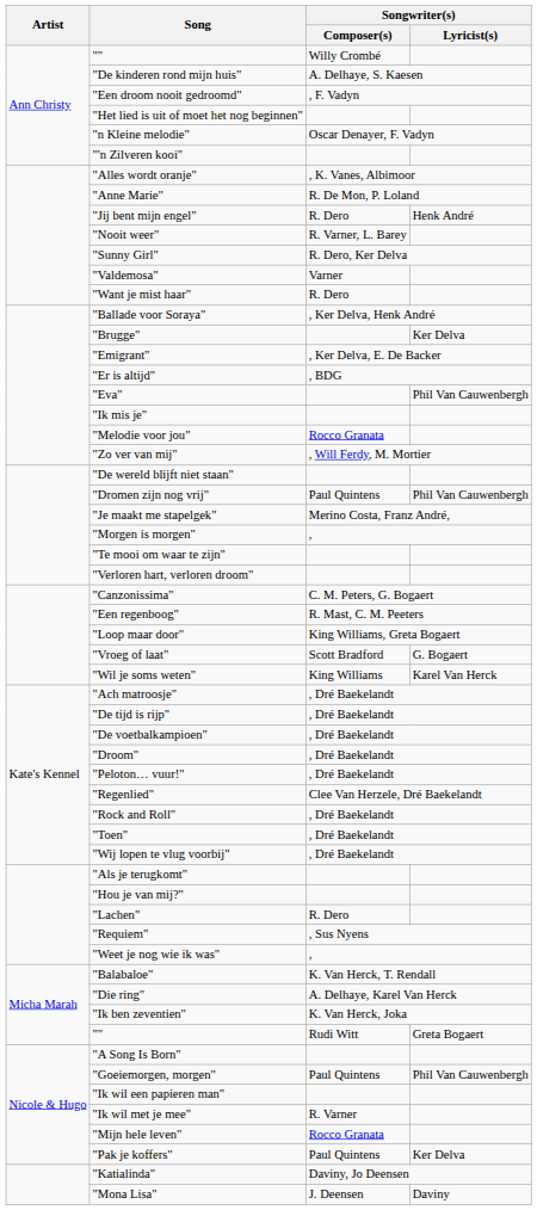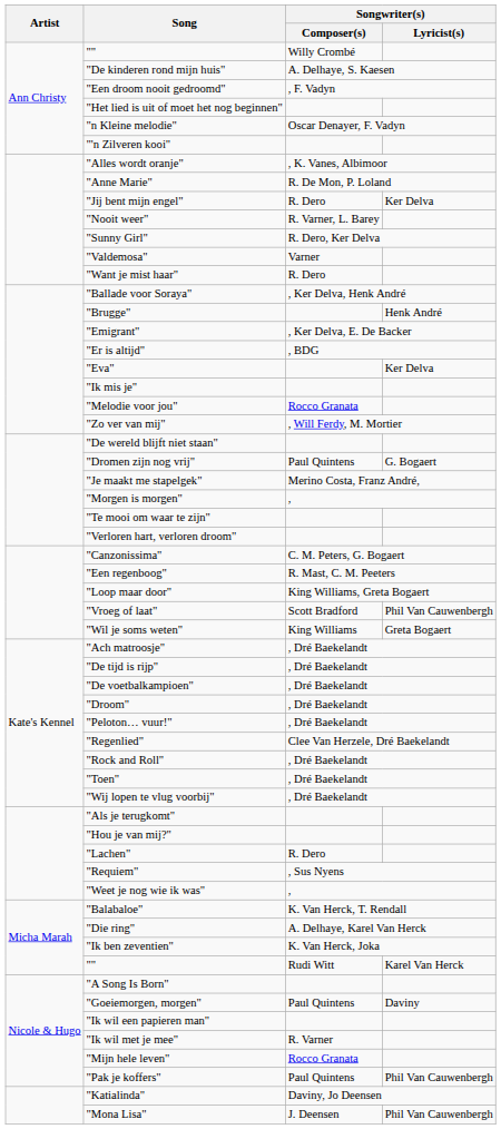 <table class="sortable wikitable" style="margin: 1em auto 1em auto">
 <tr>
 <th rowspan="2">Artist</th>
 <th rowspan="2">Song</th>
 <th colspan="2">Songwriter(s)</th>
 </tr>
 <tr>
 <th>Composer(s)</th>
 <th>Lyricist(s)</th>
 </tr>
 <tr>
 <td rowspan="6"><a href='#'>Ann Christy</a></td>
 <td>""</td>
 <td>Willy Crombé</td>
 <td></td>
 </tr>
 <tr>
 <td>"De kinderen rond mijn huis"</td>
 <td colspan="2">A. Delhaye, S. Kaesen</td>
 </tr>
 <tr>
 <td>"Een droom nooit gedroomd"</td>
 <td colspan="2">, F. Vadyn</td>
 </tr>
 <tr>
 <td>"Het lied is uit of moet het nog beginnen"</td>
 <td></td>
 <td></td>
 </tr>
 <tr>
 <td>"n Kleine melodie"</td>
 <td colspan="2">Oscar Denayer, F. Vadyn</td>
 </tr>
 <tr>
 <td>"'n Zilveren kooi"</td>
 <td></td>
 <td></td>
 </tr>
 <tr>
 <td rowspan="7"></td>
 <td>"Alles wordt oranje"</td>
 <td colspan="2">, K. Vanes, Albimoor</td>
 </tr>
 <tr>
 <td>"Anne Marie"</td>
 <td colspan="2">R. De Mon, P. Loland</td>
 </tr>
 <tr>
 <td>"Jij bent mijn engel"</td>
 <td>R. Dero</td>
-<td>Henk André</td>
+<td>Ker Delva</td>
 </tr>
 <tr>
 <td>"Nooit weer"</td>
 <td>R. Varner, L. Barey</td>
 <td></td>
 </tr>
 <tr>
 <td>"Sunny Girl"</td>
 <td colspan="2">R. Dero, Ker Delva</td>
 </tr>
 <tr>
 <td>"Valdemosa"</td>
 <td>Varner</td>
 <td></td>
 </tr>
 <tr>
 <td>"Want je mist haar"</td>
 <td>R. Dero</td>
 <td></td>
 </tr>
 <tr>
 <td rowspan="8"></td>
 <td>"Ballade voor Soraya"</td>
 <td colspan="2">, Ker Delva, Henk André</td>
 </tr>
 <tr>
 <td>"Brugge"</td>
 <td></td>
-<td>Ker Delva</td>
+<td>Henk André</td>
 </tr>
 <tr>
 <td>"Emigrant"</td>
 <td colspan="2">, Ker Delva, E. De Backer</td>
 </tr>
 <tr>
 <td>"Er is altijd"</td>
 <td colspan="2">, BDG</td>
 </tr>
 <tr>
 <td>"Eva"</td>
 <td></td>
-<td>Phil Van Cauwenbergh</td>
+<td>Ker Delva</td>
 </tr>
 <tr>
 <td>"Ik mis je"</td>
 <td></td>
 <td></td>
 </tr>
 <tr>
 <td>"Melodie voor jou"</td>
 <td><a href='#'>Rocco Granata</a></td>
 <td></td>
 </tr>
 <tr>
 <td>"Zo ver van mij"</td>
 <td colspan="2">, <a href='#'>Will Ferdy</a>, M. Mortier</td>
 </tr>
 <tr>
 <td rowspan="6"></td>
 <td>"De wereld blijft niet staan"</td>
 <td></td>
 <td></td>
 </tr>
 <tr>
 <td>"Dromen zijn nog vrij"</td>
 <td>Paul Quintens</td>
-<td>Phil Van Cauwenbergh</td>
+<td>G. Bogaert</td>
 </tr>
 <tr>
 <td>"Je maakt me stapelgek"</td>
 <td colspan="2">Merino Costa, Franz André, </td>
 </tr>
 <tr>
 <td>"Morgen is morgen"</td>
 <td colspan="2">, </td>
 </tr>
 <tr>
 <td>"Te mooi om waar te zijn"</td>
 <td></td>
 <td></td>
 </tr>
 <tr>
 <td>"Verloren hart, verloren droom"</td>
 <td></td>
 <td></td>
 </tr>
 <tr>
 <td rowspan="5"></td>
 <td>"Canzonissima"</td>
 <td colspan="2">C. M. Peters, G. Bogaert</td>
 </tr>
 <tr>
 <td>"Een regenboog"</td>
 <td colspan="2">R. Mast, C. M. Peeters</td>
 </tr>
 <tr>
 <td>"Loop maar door"</td>
 <td colspan="2">King Williams, Greta Bogaert</td>
 </tr>
 <tr>
 <td>"Vroeg of laat"</td>
 <td>Scott Bradford</td>
-<td>G. Bogaert</td>
+<td>Phil Van Cauwenbergh</td>
 </tr>
 <tr>
 <td>"Wil je soms weten"</td>
 <td>King Williams</td>
-<td>Karel Van Herck</td>
+<td>Greta Bogaert</td>
 </tr>
 <tr>
 <td rowspan="9">Kate's Kennel</td>
 <td>"Ach matroosje"</td>
 <td colspan="2">, Dré Baekelandt</td>
 </tr>
 <tr>
 <td>"De tijd is rijp"</td>
 <td colspan="2">, Dré Baekelandt</td>
 </tr>
 <tr>
 <td>"De voetbalkampioen"</td>
 <td colspan="2">, Dré Baekelandt</td>
 </tr>
 <tr>
 <td>"Droom"</td>
 <td colspan="2">, Dré Baekelandt</td>
 </tr>
 <tr>
 <td>"Peloton… vuur!"</td>
 <td colspan="2">, Dré Baekelandt</td>
 </tr>
 <tr>
 <td>"Regenlied"</td>
 <td colspan="2">Clee Van Herzele, Dré Baekelandt</td>
 </tr>
 <tr>
 <td>"Rock and Roll"</td>
 <td colspan="2">, Dré Baekelandt</td>
 </tr>
 <tr>
 <td>"Toen"</td>
 <td colspan="2">, Dré Baekelandt</td>
 </tr>
 <tr>
 <td>"Wij lopen te vlug voorbij"</td>
 <td colspan="2">, Dré Baekelandt</td>
 </tr>
 <tr>
 <td rowspan="5"></td>
 <td>"Als je terugkomt"</td>
 <td></td>
 <td></td>
 </tr>
 <tr>
 <td>"Hou je van mij?"</td>
 <td></td>
 <td></td>
 </tr>
 <tr>
 <td>"Lachen"</td>
 <td>R. Dero</td>
 <td></td>
 </tr>
 <tr>
 <td>"Requiem"</td>
 <td colspan="2">, Sus Nyens</td>
 </tr>
 <tr>
 <td>"Weet je nog wie ik was"</td>
 <td colspan="2">, </td>
 </tr>
 <tr>
 <td rowspan="4"><a href='#'>Micha Marah</a></td>
 <td>"Balabaloe"</td>
 <td colspan="2">K. Van Herck, T. Rendall</td>
 </tr>
 <tr>
 <td>"Die ring"</td>
 <td colspan="2">A. Delhaye, Karel Van Herck</td>
 </tr>
 <tr>
 <td>"Ik ben zeventien"</td>
 <td colspan="2">K. Van Herck, Joka</td>
 </tr>
 <tr>
 <td>""</td>
 <td>Rudi Witt</td>
-<td>Greta Bogaert</td>
+<td>Karel Van Herck</td>
 </tr>
 <tr>
 <td rowspan="6"><a href='#'>Nicole & Hugo</a></td>
 <td>"A Song Is Born"</td>
 <td></td>
 <td></td>
 </tr>
 <tr>
 <td>"Goeiemorgen, morgen"</td>
 <td>Paul Quintens</td>
-<td>Phil Van Cauwenbergh</td>
+<td>Daviny</td>
 </tr>
 <tr>
 <td>"Ik wil een papieren man"</td>
 <td></td>
 <td></td>
 </tr>
 <tr>
 <td>"Ik wil met je mee"</td>
 <td>R. Varner</td>
 <td></td>
 </tr>
 <tr>
 <td>"Mijn hele leven"</td>
 <td><a href='#'>Rocco Granata</a></td>
 <td></td>
 </tr>
 <tr>
 <td>"Pak je koffers"</td>
 <td>Paul Quintens</td>
-<td>Ker Delva</td>
+<td>Phil Van Cauwenbergh</td>
 </tr>
 <tr>
 <td rowspan="2"></td>
 <td>"Katialinda"</td>
 <td colspan="2">Daviny, Jo Deensen</td>
 </tr>
 <tr>
 <td>"Mona Lisa"</td>
 <td>J. Deensen</td>
-<td>Daviny</td>
+<td>Phil Van Cauwenbergh</td>
 </tr>
 </table>
